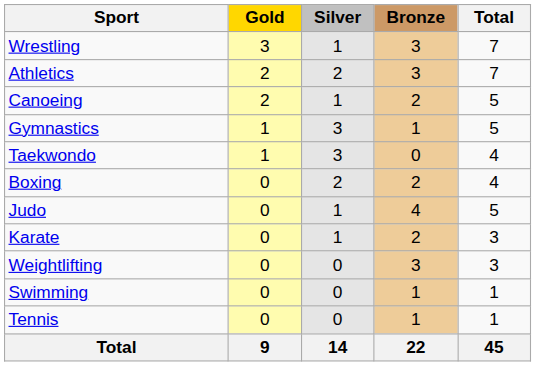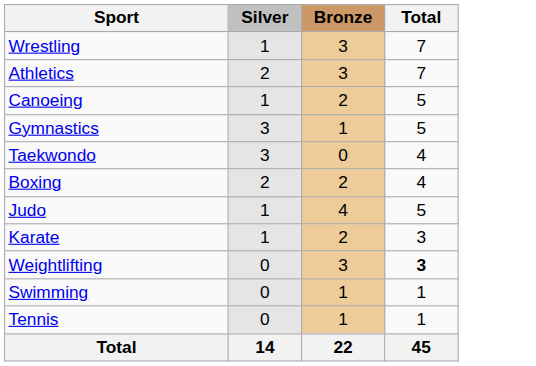 <table class="wikitable sortable" style="text-align:center;">
 <tr>
 <th width=200>Sport</th>
-<td bgcolor=gold width=60><strong>Gold</strong></td>
 <td bgcolor=silver width=60><strong>Silver</strong></td>
 <td bgcolor=#cc9966 width=70><strong>Bronze</strong></td>
 <th width=60>Total</th>
 </tr>
 <tr>
 <td align=left><a href='#'>Wrestling</a></td>
-<td bgcolor=#fffcaf>3</td>
 <td bgcolor=#e5e5e5>1</td>
 <td bgcolor=#eecc99>3</td>
 <td>7</td>
 </tr>
 <tr>
 <td align=left><a href='#'>Athletics</a></td>
-<td bgcolor=#fffcaf>2</td>
 <td bgcolor=#e5e5e5>2</td>
 <td bgcolor=#eecc99>3</td>
 <td>7</td>
 </tr>
 <tr>
 <td align=left><a href='#'>Canoeing</a></td>
-<td bgcolor=#fffcaf>2</td>
 <td bgcolor=#e5e5e5>1</td>
 <td bgcolor=#eecc99>2</td>
 <td>5</td>
 </tr>
 <tr>
 <td align=left><a href='#'>Gymnastics</a></td>
-<td bgcolor=#fffcaf>1</td>
 <td bgcolor=#e5e5e5>3</td>
 <td bgcolor=#eecc99>1</td>
 <td>5</td>
 </tr>
 <tr>
 <td align=left><a href='#'>Taekwondo</a></td>
-<td bgcolor=#fffcaf>1</td>
 <td bgcolor=#e5e5e5>3</td>
 <td bgcolor=#eecc99>0</td>
 <td>4</td>
 </tr>
 <tr>
 <td align=left><a href='#'>Boxing</a></td>
-<td bgcolor=#fffcaf>0</td>
 <td bgcolor=#e5e5e5>2</td>
 <td bgcolor=#eecc99>2</td>
 <td>4</td>
 </tr>
 <tr>
 <td align=left><a href='#'>Judo</a></td>
-<td bgcolor=#fffcaf>0</td>
 <td bgcolor=#e5e5e5>1</td>
 <td bgcolor=#eecc99>4</td>
 <td>5</td>
 </tr>
 <tr>
 <td align=left><a href='#'>Karate</a></td>
-<td bgcolor=#fffcaf>0</td>
 <td bgcolor=#e5e5e5>1</td>
 <td bgcolor=#eecc99>2</td>
 <td>3</td>
 </tr>
 <tr>
 <td align=left><a href='#'>Weightlifting</a></td>
-<td bgcolor=#fffcaf>0</td>
 <td bgcolor=#e5e5e5>0</td>
 <td bgcolor=#eecc99>3</td>
-<td>3</td>
+<td><strong>3</strong></td>
 </tr>
 <tr>
 <td align=left><a href='#'>Swimming</a></td>
-<td bgcolor=#fffcaf>0</td>
 <td bgcolor=#e5e5e5>0</td>
 <td bgcolor=#eecc99>1</td>
 <td>1</td>
 </tr>
 <tr>
 <td align=left><a href='#'>Tennis</a></td>
-<td bgcolor=#fffcaf>0</td>
 <td bgcolor=#e5e5e5>0</td>
 <td bgcolor=#eecc99>1</td>
 <td>1</td>
 </tr>
 <tr>
 <th>Total</th>
-<th>9</th>
 <th>14</th>
 <th>22</th>
 <th>45</th>
 </tr>
 </table>
